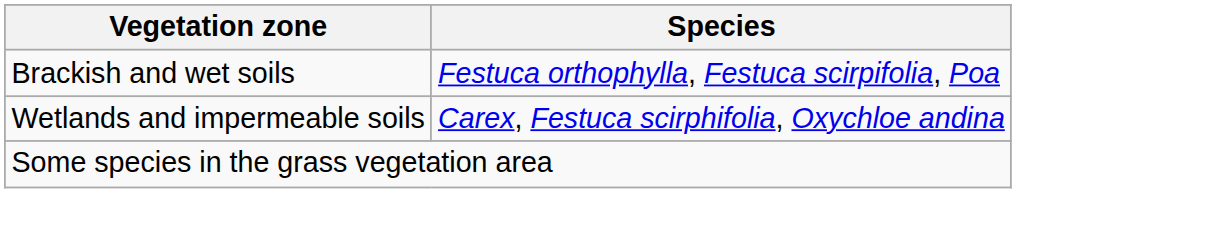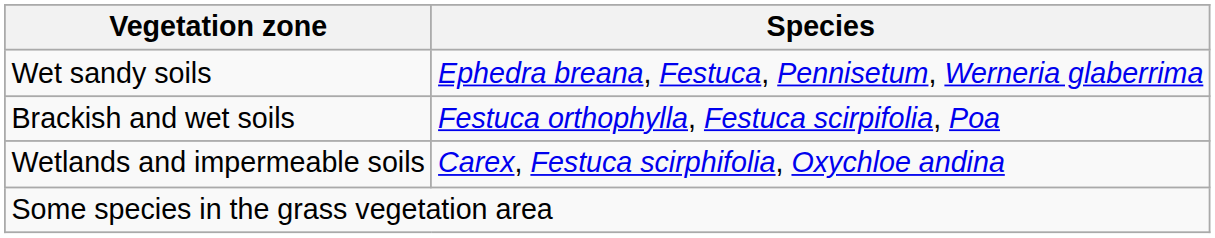 <table class="wikitable">
 <tr>
 <th>Vegetation zone</th>
 <th>Species</th>
+</tr>
+<tr>
+<td>Wet sandy soils</td>
+<td><em><a href='#'>Ephedra breana</a></em>, <em><a href='#'>Festuca</a></em>, <em><a href='#'>Pennisetum</a></em>, <em><a href='#'>Werneria glaberrima</a></em></td>
 </tr>
 <tr>
 <td>Brackish and wet soils</td>
 <td><em><a href='#'>Festuca orthophylla</a></em>, <em><a href='#'>Festuca scirpifolia</a></em>, <em><a href='#'>Poa</a></em></td>
 </tr>
 <tr>
 <td>Wetlands and impermeable soils</td>
 <td><em><a href='#'>Carex</a></em>, <em><a href='#'>Festuca scirphifolia</a></em>, <em><a href='#'>Oxychloe andina</a></em></td>
 </tr>
 <tr>
 <td colspan="2">Some species in the grass vegetation area</td>
 </tr>
 </table>
